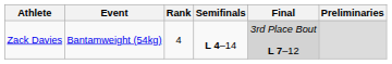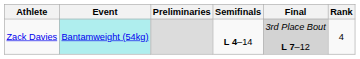 <table class="wikitable" border="1" style="font-size:90%">
 <tr>
 <th>Athlete</th>
 <th>Event</th>
-<th>Rank</th>
+<th>Preliminaries</th>
 <th>Semifinals</th>
 <th>Final</th>
-<th>Preliminaries</th>
+<th>Rank</th>
 </tr>
 <tr>
 <td><a href='#'>Zack Davies</a></td>
-<td><a href='#'>Bantamweight (54kg)</a></td>
-<td align=center>4</td>
+<td style="background: paleturquoise;"><a href='#'>Bantamweight (54kg)</a></td>
+<td align=center bgcolor=#DCDCDC></td>
 <td align=center> <br> <strong>L</strong> <strong>4</strong>–14</td>
 <td align=center style="background: lightgrey;"><em>3rd Place Bout</em><br> <br> <strong>L</strong> <strong>7</strong>–12</td>
-<td align=center bgcolor=#DCDCDC></td>
+<td align=center>4</td>
 </tr>
 </table>
